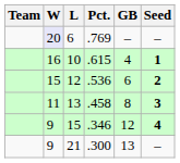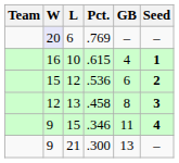 <table class=wikitable>
 <tr>
 <th>Team</th>
 <th>W</th>
 <th>L</th>
 <th>Pct.</th>
 <th>GB</th>
 <th>Seed</th>
 </tr>
 <tr>
 <td></td>
 <td style="background: lavender;">20</td>
 <td>6</td>
 <td>.769</td>
 <td style="text-align:center;">–</td>
 <td style="text-align:center;">–</td>
 </tr>
 <tr bgcolor="#ccffcc">
 <td></td>
 <td>16</td>
 <td>10</td>
 <td>.615</td>
 <td style="text-align:center;">4</td>
 <td style="text-align:center;"><strong>1</strong></td>
 </tr>
 <tr bgcolor="#ccffcc">
 <td></td>
 <td>15</td>
 <td>12</td>
 <td>.536</td>
 <td style="text-align:center;">6</td>
 <td style="text-align:center;"><strong>2</strong></td>
 </tr>
 <tr bgcolor="#ccffcc">
 <td></td>
-<td>11</td>
+<td>12</td>
 <td>13</td>
 <td>.458</td>
 <td style="text-align:center;">8</td>
 <td style="text-align:center;"><strong>3</strong></td>
 </tr>
 <tr bgcolor="#ccffcc">
 <td></td>
 <td>9</td>
 <td>15</td>
 <td>.346</td>
-<td style="text-align:center;">12</td>
+<td style="text-align:center;">11</td>
 <td style="text-align:center;"><strong>4</strong></td>
 </tr>
 <tr>
 <td></td>
 <td>9</td>
 <td>21</td>
 <td>.300</td>
 <td style="text-align:center;">13</td>
 <td style="text-align:center;">–</td>
 </tr>
 </table>
